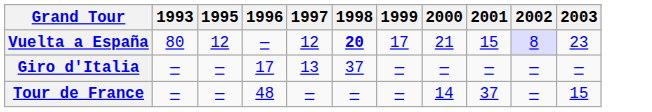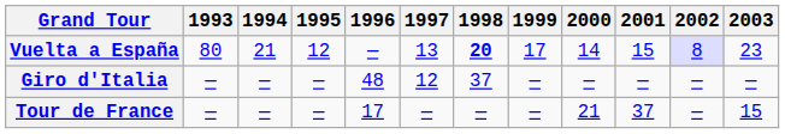 <table class="wikitable plainrowheaders">
 <tr>
 <th scope="col"><a href='#'>Grand Tour</a></th>
 <th scope="col">1993</th>
+<th scope="col">1994</th>
 <th scope="col">1995</th>
 <th scope="col">1996</th>
 <th scope="col">1997</th>
 <th scope="col">1998</th>
 <th scope="col">1999</th>
 <th scope="col">2000</th>
 <th scope="col">2001</th>
 <th scope="col">2002</th>
 <th scope="col">2003</th>
 </tr>
 <tr style="text-align:center;">
 <th scope="row"> <a href='#'>Vuelta a España</a></th>
 <td><a href='#'>80</a></td>
+<td><a href='#'>21</a></td>
 <td><a href='#'>12</a></td>
 <td><a href='#'>—</a></td>
-<td><a href='#'>12</a></td>
+<td><a href='#'>13</a></td>
 <td><strong><a href='#'>20</a></strong></td>
 <td><a href='#'>17</a></td>
-<td><a href='#'>21</a></td>
+<td><a href='#'>14</a></td>
 <td><a href='#'>15</a></td>
 <td style="background:#ddf;"><a href='#'>8</a></td>
 <td><a href='#'>23</a></td>
 </tr>
 <tr style="text-align:center;">
 <th scope="row"> <a href='#'>Giro d'Italia</a></th>
 <td><a href='#'>—</a></td>
 <td><a href='#'>—</a></td>
-<td><a href='#'>17</a></td>
-<td><a href='#'>13</a></td>
+<td><a href='#'>—</a></td>
+<td><a href='#'>48</a></td>
+<td><a href='#'>12</a></td>
 <td><a href='#'>37</a></td>
 <td><a href='#'>—</a></td>
 <td><a href='#'>—</a></td>
 <td><a href='#'>—</a></td>
 <td><a href='#'>—</a></td>
 <td><a href='#'>—</a></td>
 </tr>
 <tr style="text-align:center;">
 <th scope="row"> <a href='#'>Tour de France</a></th>
 <td><a href='#'>—</a></td>
 <td><a href='#'>—</a></td>
-<td><a href='#'>48</a></td>
+<td><a href='#'>—</a></td>
+<td><a href='#'>17</a></td>
 <td><a href='#'>—</a></td>
 <td><a href='#'>—</a></td>
 <td><a href='#'>—</a></td>
-<td><a href='#'>14</a></td>
+<td><a href='#'>21</a></td>
 <td><a href='#'>37</a></td>
 <td><a href='#'>—</a></td>
 <td><a href='#'>15</a></td>
 </tr>
 </table>
